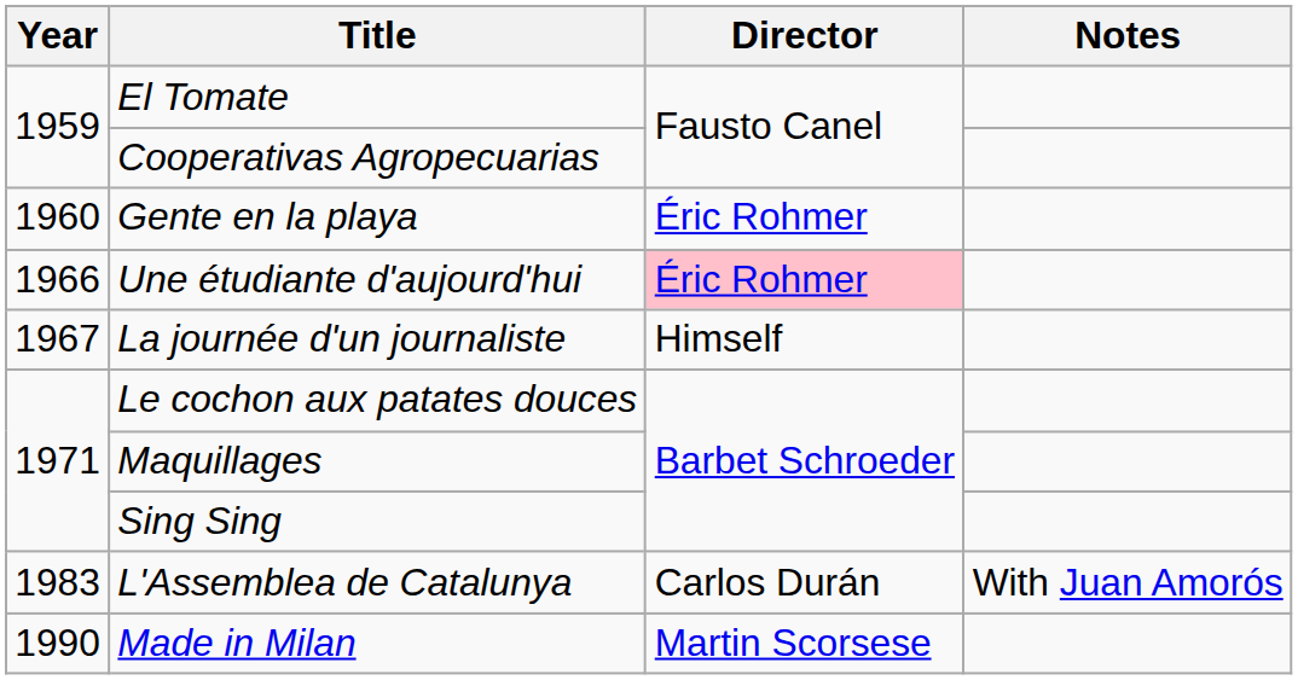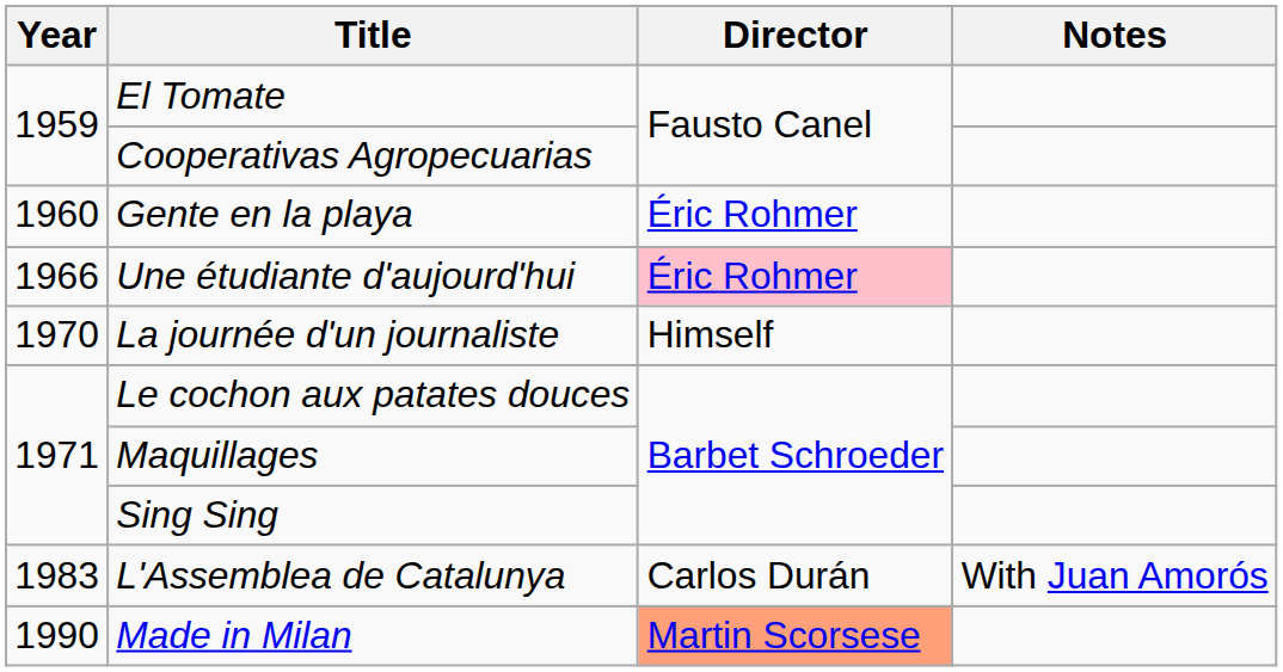 <table class="wikitable">
 <tr>
 <th>Year</th>
 <th>Title</th>
 <th>Director</th>
 <th>Notes</th>
 </tr>
 <tr>
 <td rowspan=2>1959</td>
 <td><em>El Tomate</em></td>
 <td rowspan=2>Fausto Canel</td>
 <td></td>
 </tr>
 <tr>
 <td><em>Cooperativas Agropecuarias</em></td>
 <td></td>
 </tr>
 <tr>
 <td>1960</td>
 <td><em>Gente en la playa</em></td>
 <td><a href='#'>Éric Rohmer</a></td>
 <td></td>
 </tr>
 <tr>
 <td>1966</td>
 <td><em>Une étudiante d'aujourd'hui</em></td>
 <td style="background: pink;"><a href='#'>Éric Rohmer</a></td>
 <td></td>
 </tr>
 <tr>
-<td>1967</td>
+<td>1970</td>
 <td><em>La journée d'un journaliste</em></td>
 <td>Himself</td>
 <td></td>
 </tr>
 <tr>
 <td rowspan=3>1971</td>
 <td><em>Le cochon aux patates douces</em></td>
 <td rowspan=3><a href='#'>Barbet Schroeder</a></td>
 <td></td>
 </tr>
 <tr>
 <td><em>Maquillages</em></td>
 <td></td>
 </tr>
 <tr>
 <td><em>Sing Sing</em></td>
 <td></td>
 </tr>
 <tr>
 <td>1983</td>
 <td><em>L'Assemblea de Catalunya</em></td>
 <td>Carlos Durán</td>
 <td>With <a href='#'>Juan Amorós</a></td>
 </tr>
 <tr>
 <td>1990</td>
 <td><em><a href='#'>Made in Milan</a></em></td>
-<td><a href='#'>Martin Scorsese</a></td>
+<td style="background: lightsalmon;"><a href='#'>Martin Scorsese</a></td>
 <td></td>
 </tr>
 </table>
